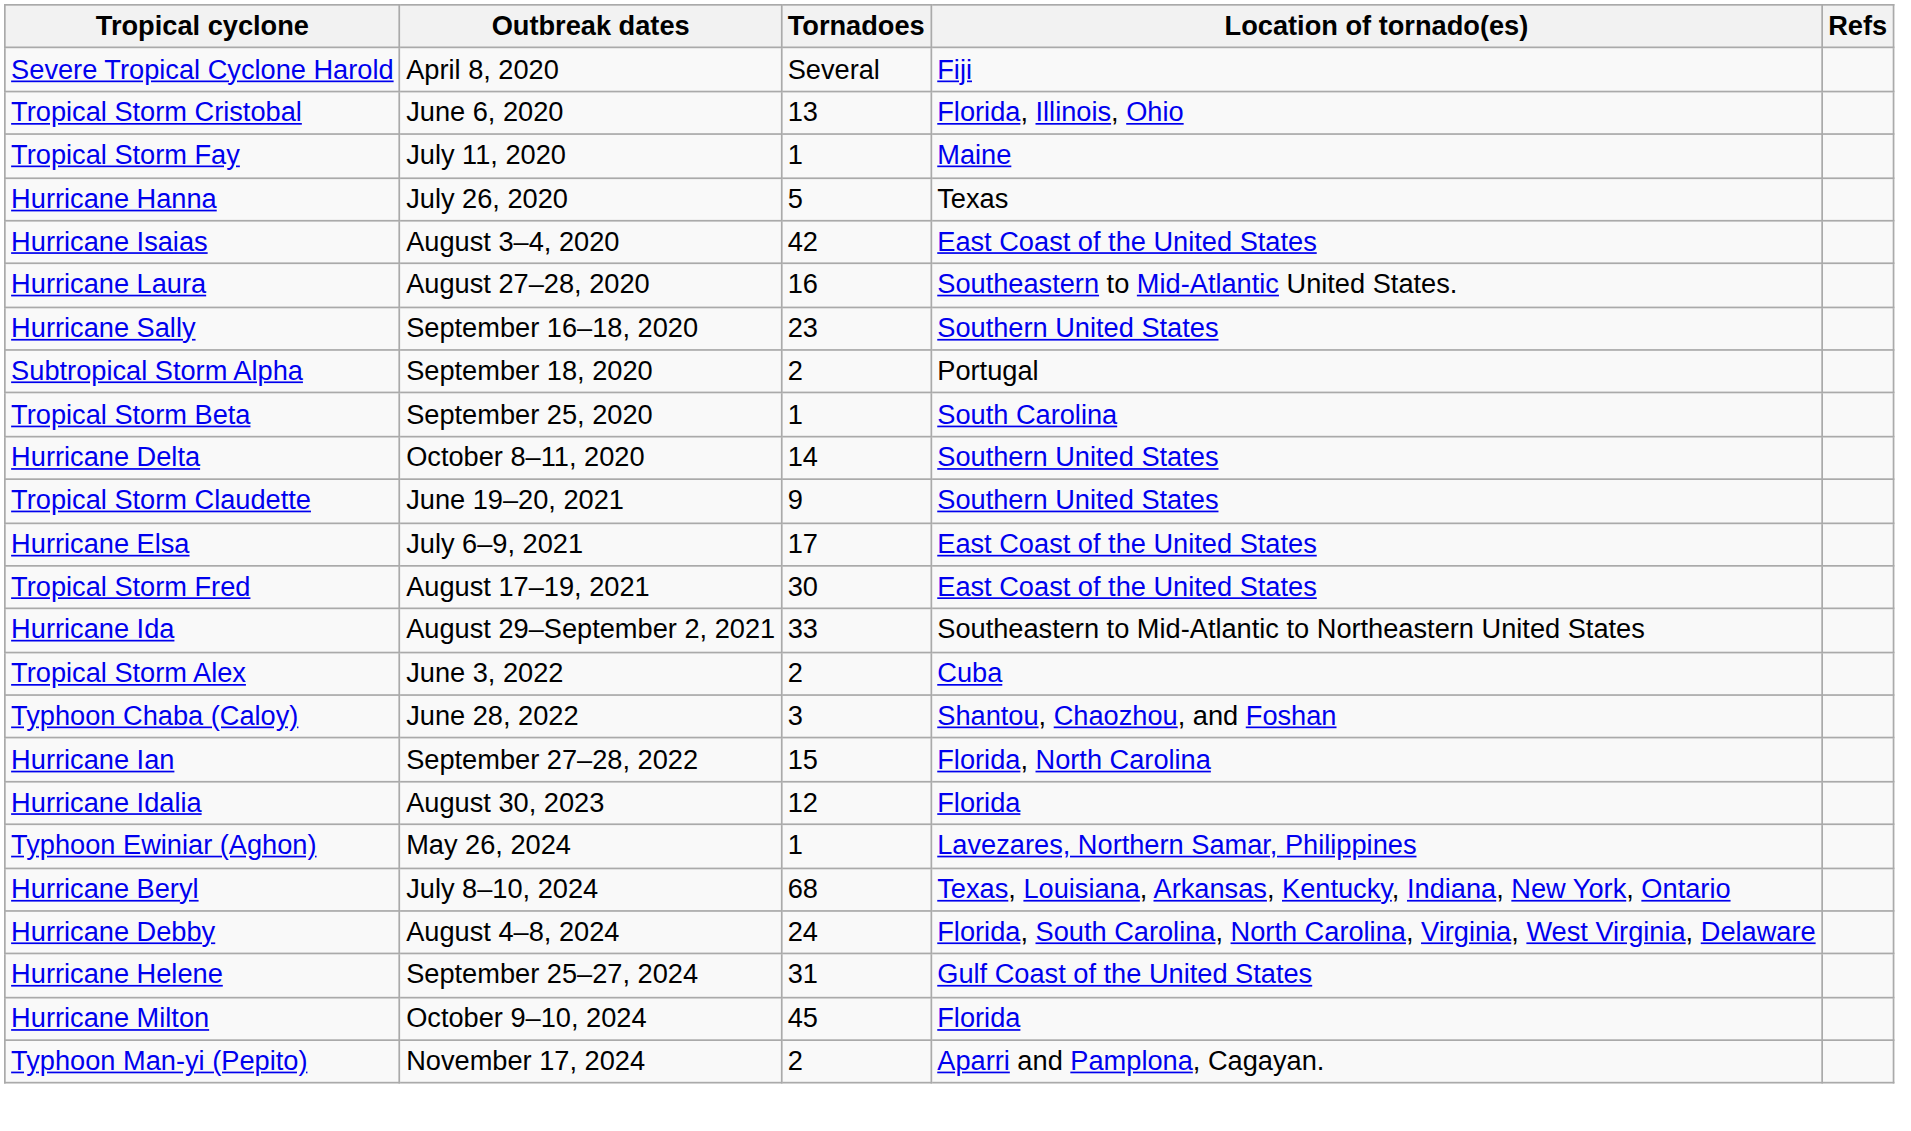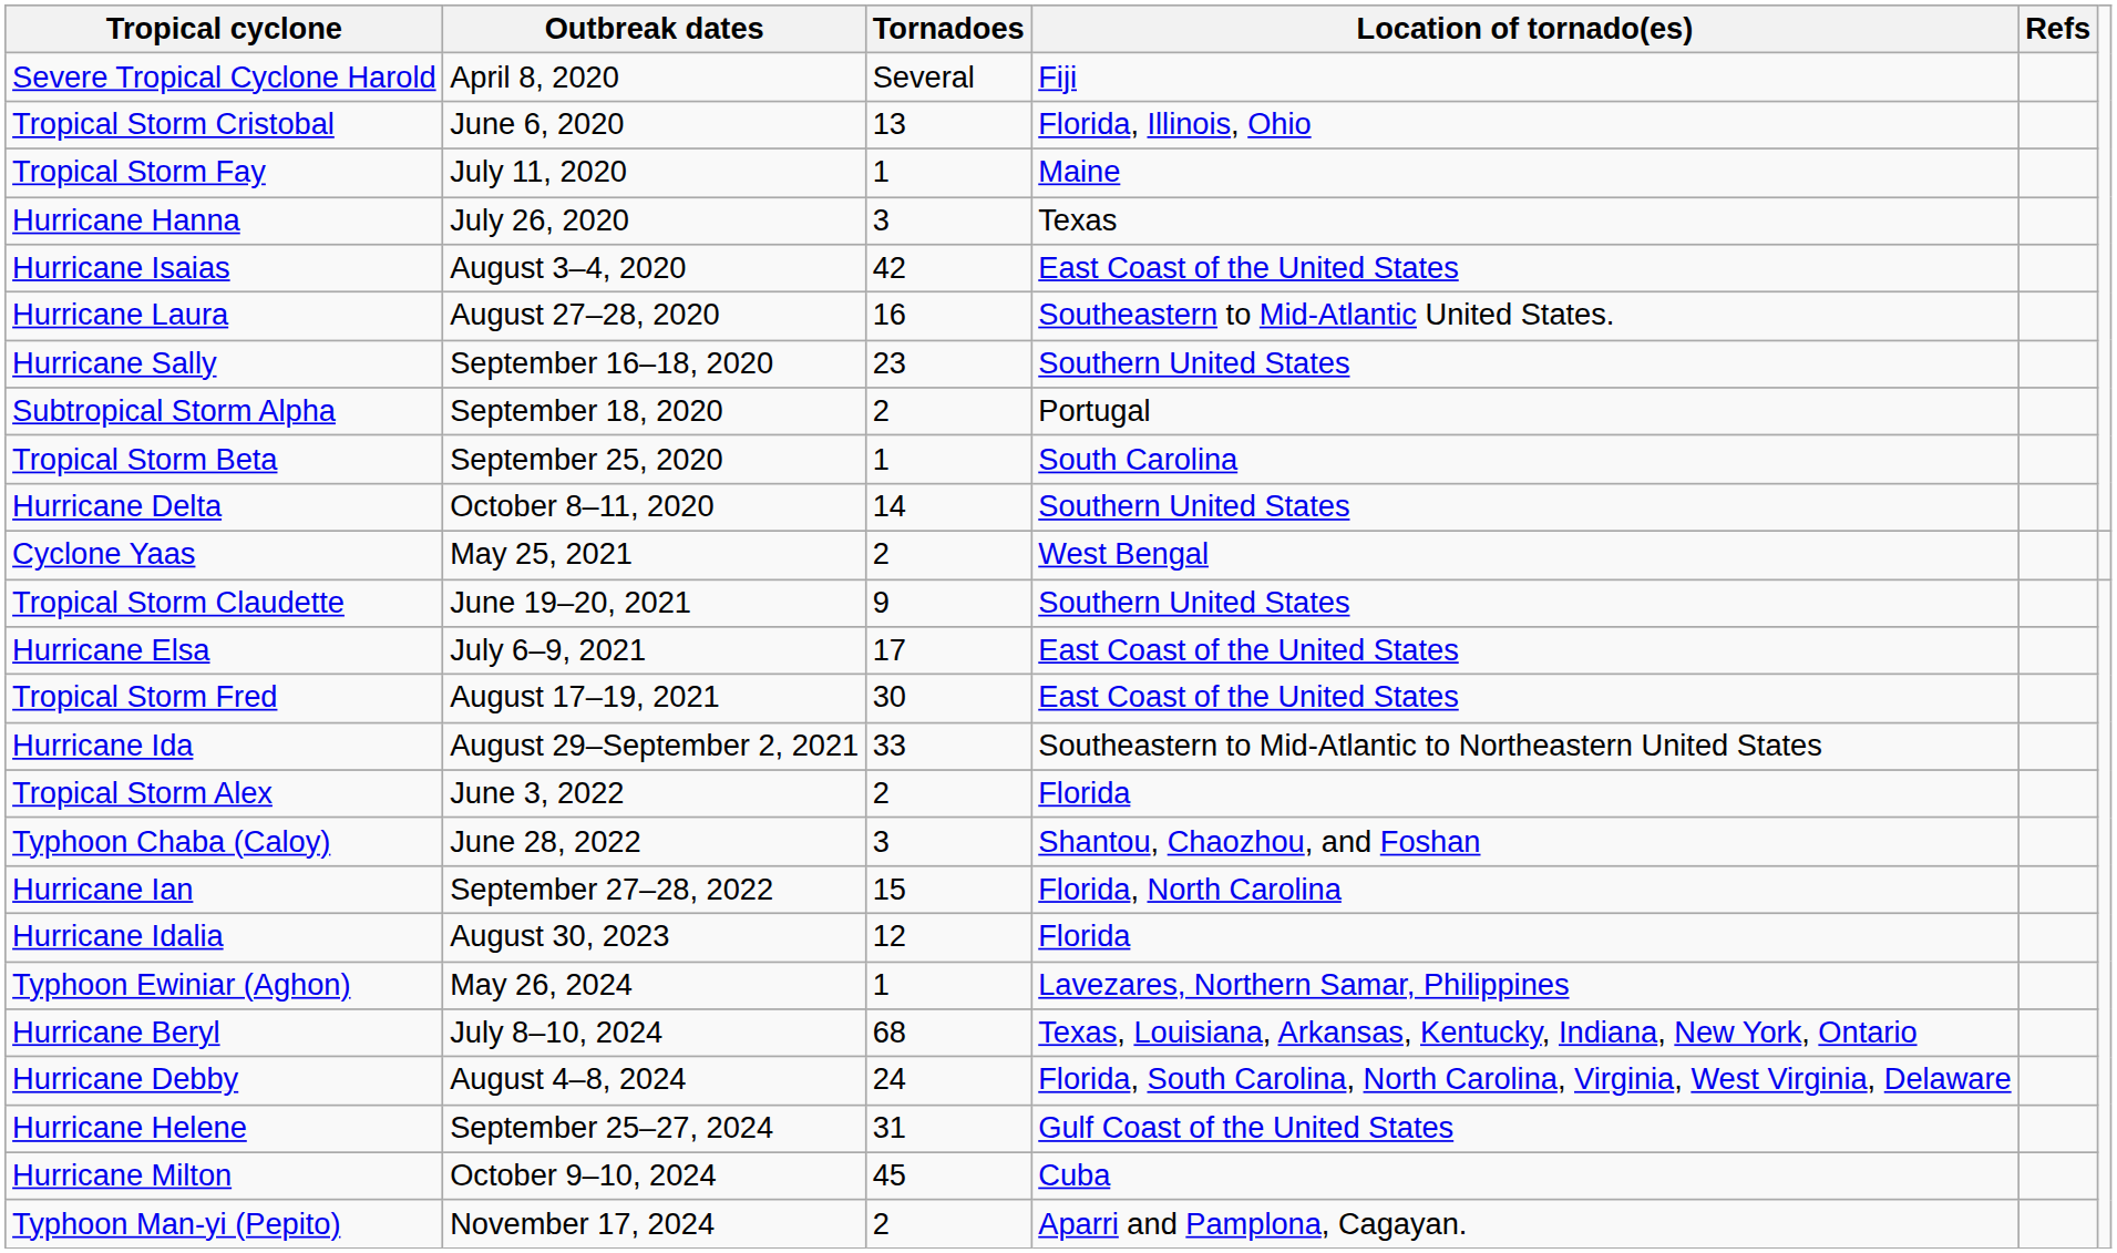 <table class="wikitable">
 <tr>
 <th>Tropical cyclone</th>
 <th>Outbreak dates</th>
 <th>Tornadoes</th>
 <th>Location of tornado(es)</th>
 <th>Refs</th>
 </tr>
 <tr>
 <td><a href='#'>Severe Tropical Cyclone Harold</a></td>
 <td>April 8, 2020</td>
 <td>Several</td>
 <td><a href='#'>Fiji</a></td>
 <td></td>
 </tr>
 <tr>
 <td><a href='#'>Tropical Storm Cristobal</a></td>
 <td>June 6, 2020</td>
 <td>13</td>
 <td><a href='#'>Florida</a>, <a href='#'>Illinois</a>, <a href='#'>Ohio</a></td>
 <td></td>
 </tr>
 <tr>
 <td><a href='#'>Tropical Storm Fay</a></td>
 <td>July 11, 2020</td>
 <td>1</td>
 <td><a href='#'>Maine</a></td>
 <td></td>
 </tr>
 <tr>
 <td><a href='#'>Hurricane Hanna</a></td>
 <td>July 26, 2020</td>
-<td>5</td>
+<td>3</td>
 <td>Texas</td>
 <td></td>
 </tr>
 <tr>
 <td><a href='#'>Hurricane Isaias</a></td>
 <td>August 3–4, 2020</td>
 <td>42</td>
 <td><a href='#'>East Coast of the United States</a></td>
 <td></td>
 </tr>
 <tr>
 <td><a href='#'>Hurricane Laura</a></td>
 <td>August 27–28, 2020</td>
 <td>16</td>
 <td><a href='#'>Southeastern</a> to <a href='#'>Mid-Atlantic</a> United States.</td>
 <td></td>
 </tr>
 <tr>
 <td><a href='#'>Hurricane Sally</a></td>
 <td>September 16–18, 2020</td>
 <td>23</td>
 <td><a href='#'>Southern United States</a></td>
 <td></td>
 </tr>
 <tr>
 <td><a href='#'>Subtropical Storm Alpha</a></td>
 <td>September 18, 2020</td>
 <td>2</td>
 <td>Portugal</td>
 <td></td>
 </tr>
 <tr>
 <td><a href='#'>Tropical Storm Beta</a></td>
 <td>September 25, 2020</td>
 <td>1</td>
 <td><a href='#'>South Carolina</a></td>
 <td></td>
 </tr>
 <tr>
 <td><a href='#'>Hurricane Delta</a></td>
 <td>October 8–11, 2020</td>
 <td>14</td>
 <td><a href='#'>Southern United States</a></td>
 <td></td>
 </tr>
 <tr>
+<td><a href='#'>Cyclone Yaas</a></td>
+<td>May 25, 2021</td>
+<td>2</td>
+<td><a href='#'>West Bengal</a></td>
+<td></td>
+<td></td>
+</tr>
+<tr>
 <td><a href='#'>Tropical Storm Claudette</a></td>
 <td>June 19–20, 2021</td>
 <td>9</td>
 <td><a href='#'>Southern United States</a></td>
 <td></td>
 </tr>
 <tr>
 <td><a href='#'>Hurricane Elsa</a></td>
 <td>July 6–9, 2021</td>
 <td>17</td>
 <td><a href='#'>East Coast of the United States</a></td>
 <td></td>
 </tr>
 <tr>
 <td><a href='#'>Tropical Storm Fred</a></td>
 <td>August 17–19, 2021</td>
 <td>30</td>
 <td><a href='#'>East Coast of the United States</a></td>
 <td></td>
 </tr>
 <tr>
 <td><a href='#'>Hurricane Ida</a></td>
 <td>August 29–September 2, 2021</td>
 <td>33</td>
 <td>Southeastern to Mid-Atlantic to Northeastern United States</td>
 <td></td>
 </tr>
 <tr>
 <td><a href='#'>Tropical Storm Alex</a></td>
 <td>June 3, 2022</td>
 <td>2</td>
-<td><a href='#'>Cuba</a></td>
+<td><a href='#'>Florida</a></td>
 <td></td>
 </tr>
 <tr>
 <td><a href='#'>Typhoon Chaba (Caloy)</a></td>
 <td>June 28, 2022</td>
 <td>3</td>
 <td><a href='#'>Shantou</a>, <a href='#'>Chaozhou</a>, and <a href='#'>Foshan</a></td>
 <td></td>
 </tr>
 <tr>
 <td><a href='#'>Hurricane Ian</a></td>
 <td>September 27–28, 2022</td>
 <td>15</td>
 <td><a href='#'>Florida</a>, <a href='#'>North Carolina</a></td>
 <td></td>
 </tr>
 <tr>
 <td><a href='#'>Hurricane Idalia</a></td>
 <td>August 30, 2023</td>
 <td>12</td>
 <td><a href='#'>Florida</a></td>
 <td></td>
 </tr>
 <tr>
 <td><a href='#'>Typhoon Ewiniar (Aghon)</a></td>
 <td>May 26, 2024</td>
 <td>1</td>
 <td><a href='#'>Lavezares, Northern Samar, Philippines</a></td>
 <td></td>
 </tr>
 <tr>
 <td><a href='#'>Hurricane Beryl</a></td>
 <td>July 8–10, 2024</td>
 <td>68</td>
 <td><a href='#'>Texas</a>, <a href='#'>Louisiana</a>, <a href='#'>Arkansas</a>, <a href='#'>Kentucky</a>, <a href='#'>Indiana</a>, <a href='#'>New York</a>, <a href='#'>Ontario</a></td>
 <td></td>
 </tr>
 <tr>
 <td><a href='#'>Hurricane Debby</a></td>
 <td>August 4–8, 2024</td>
 <td>24</td>
 <td><a href='#'>Florida</a>, <a href='#'>South Carolina</a>, <a href='#'>North Carolina</a>, <a href='#'>Virginia</a>, <a href='#'>West Virginia</a>, <a href='#'>Delaware</a></td>
 <td></td>
 </tr>
 <tr>
 <td><a href='#'>Hurricane Helene</a></td>
 <td>September 25–27, 2024</td>
 <td>31</td>
 <td><a href='#'>Gulf Coast of the United States</a></td>
 <td></td>
 </tr>
 <tr>
 <td><a href='#'>Hurricane Milton</a></td>
 <td>October 9–10, 2024</td>
 <td>45</td>
-<td><a href='#'>Florida</a></td>
+<td><a href='#'>Cuba</a></td>
 <td></td>
 </tr>
 <tr>
 <td><a href='#'>Typhoon Man-yi (Pepito)</a></td>
 <td>November 17, 2024</td>
 <td>2</td>
 <td><a href='#'>Aparri</a> and <a href='#'>Pamplona</a>, Cagayan.</td>
 <td></td>
 </tr>
 </table>
